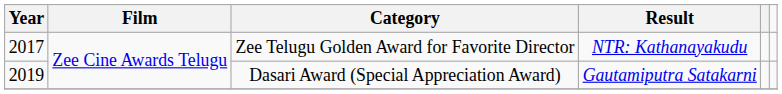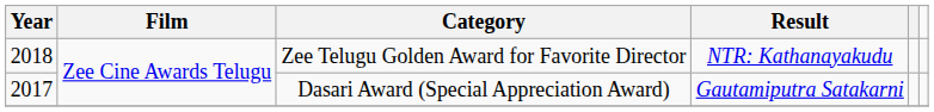 <table class="wikitable">
 <tr>
 <th>Year</th>
 <th>Film</th>
 <th>Category</th>
 <th>Result</th>
 <th class="unsortable"></th>
 </tr>
 <tr>
-<td style="text-align:center;">2017</td>
+<td style="text-align:center;">2018</td>
 <td rowspan="2" style="text-align:center;"><a href='#'>Zee Cine Awards Telugu</a></td>
 <td style="text-align:center;">Zee Telugu Golden Award for Favorite Director</td>
 <td style="text-align:center;"><em><a href='#'>NTR: Kathanayakudu</a></em></td>
 <td></td>
 <td></td>
 </tr>
 <tr>
-<td style="text-align:center;">2019</td>
+<td style="text-align:center;">2017</td>
 <td style="text-align:center;">Dasari Award (Special Appreciation Award)</td>
 <td style="text-align:center;"><em><a href='#'>Gautamiputra Satakarni</a></em></td>
 <td></td>
 <td></td>
 </tr>
 <tr>
 </tr>
 </table>
